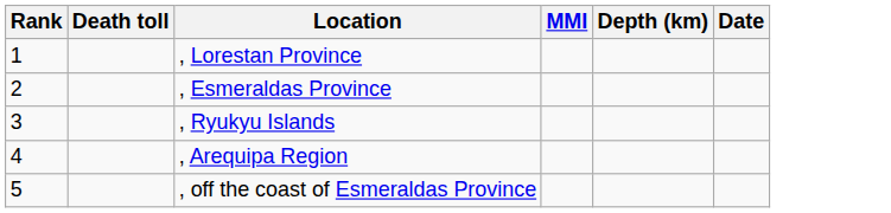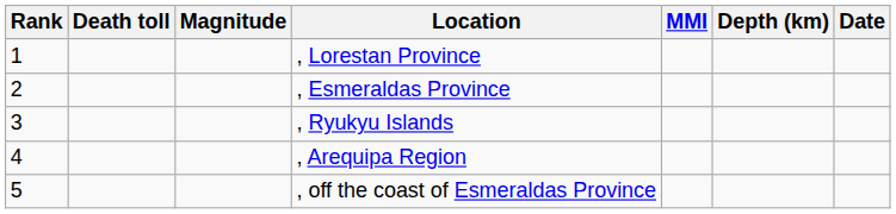 <table class="sortable wikitable" style="font-size:100%;">
 <tr>
 <th>Rank</th>
 <th>Death toll</th>
+<th>Magnitude</th>
 <th>Location</th>
 <th><a href='#'>MMI</a></th>
 <th>Depth (km)</th>
 <th>Date</th>
 </tr>
 <tr>
 <td>1</td>
+<td></td>
 <td></td>
 <td>, <a href='#'>Lorestan Province</a></td>
 <td></td>
 <td></td>
 <td></td>
 </tr>
 <tr>
 <td>2</td>
 <td></td>
+<td></td>
 <td>, <a href='#'>Esmeraldas Province</a></td>
 <td></td>
 <td></td>
 <td></td>
 </tr>
 <tr>
 <td>3</td>
+<td></td>
 <td></td>
 <td>, <a href='#'>Ryukyu Islands</a></td>
 <td></td>
 <td></td>
 <td></td>
 </tr>
 <tr>
 <td>4</td>
 <td></td>
+<td></td>
 <td>, <a href='#'>Arequipa Region</a></td>
 <td></td>
 <td></td>
 <td></td>
 </tr>
 <tr>
 <td>5</td>
 <td></td>
+<td></td>
 <td>, off the coast of <a href='#'>Esmeraldas Province</a></td>
 <td></td>
 <td></td>
 <td></td>
 </tr>
 </table>
